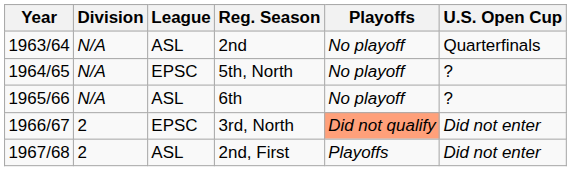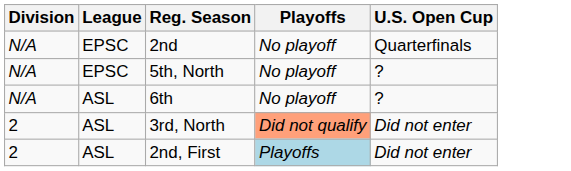 <table class="wikitable">
 <tr>
-<th>Year</th>
 <th>Division</th>
 <th>League</th>
 <th>Reg. Season</th>
 <th>Playoffs</th>
 <th>U.S. Open Cup</th>
 </tr>
 <tr>
-<td>1963/64</td>
 <td><em>N/A</em></td>
-<td>ASL</td>
+<td>EPSC</td>
 <td>2nd</td>
 <td><em>No playoff</em></td>
 <td>Quarterfinals</td>
 </tr>
 <tr>
-<td>1964/65</td>
 <td><em>N/A</em></td>
 <td>EPSC</td>
 <td>5th, North</td>
 <td><em>No playoff</em></td>
 <td>?</td>
 </tr>
 <tr>
-<td>1965/66</td>
 <td><em>N/A</em></td>
 <td>ASL</td>
 <td>6th</td>
 <td><em>No playoff</em></td>
 <td>?</td>
 </tr>
 <tr>
-<td>1966/67</td>
 <td>2</td>
-<td>EPSC</td>
+<td>ASL</td>
 <td>3rd, North</td>
 <td style="background: lightsalmon;"><em>Did not qualify</em></td>
 <td><em>Did not enter</em></td>
 </tr>
 <tr>
-<td>1967/68</td>
 <td>2</td>
 <td>ASL</td>
 <td>2nd, First</td>
-<td><em>Playoffs</em></td>
+<td style="background: lightblue;"><em>Playoffs</em></td>
 <td><em>Did not enter</em></td>
 </tr>
 </table>
